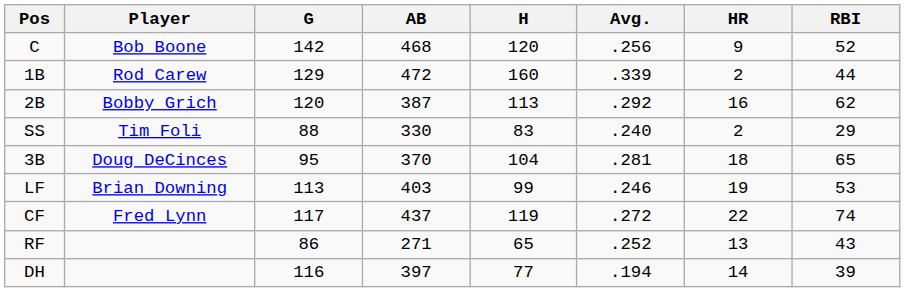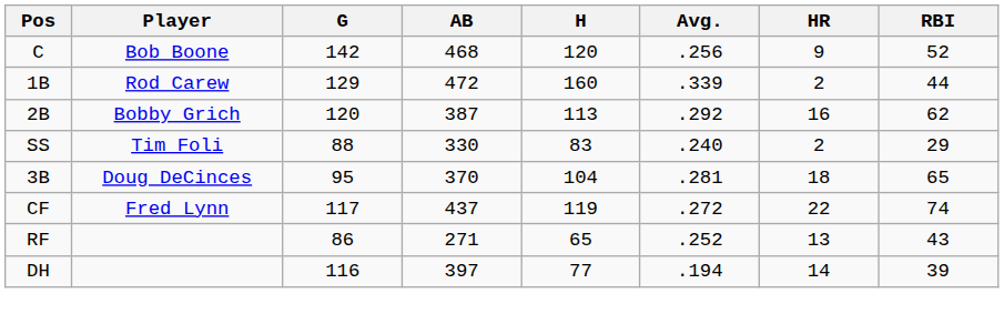 <table class="wikitable sortable">
 <tr>
 <th bgcolor="#DDDDFF" width="5%">Pos</th>
 <th bgcolor="#DDDDFF" width="16%">Player</th>
 <th bgcolor="#DDDDFF" width="9%">G</th>
 <th bgcolor="#DDDDFF" width="9%">AB</th>
 <th bgcolor="#DDDDFF" width="9%">H</th>
 <th bgcolor="#DDDDFF" width="9%">Avg.</th>
 <th bgcolor="#DDDDFF" width="9%">HR</th>
 <th bgcolor="#DDDDFF" width="9%">RBI</th>
 </tr>
 <tr align="center">
 <td>C</td>
 <td><a href='#'>Bob Boone</a></td>
 <td>142</td>
 <td>468</td>
 <td>120</td>
 <td>.256</td>
 <td>9</td>
 <td>52</td>
 </tr>
 <tr align=center>
 <td>1B</td>
 <td><a href='#'>Rod Carew</a></td>
 <td>129</td>
 <td>472</td>
 <td>160</td>
 <td>.339</td>
 <td>2</td>
 <td>44</td>
 </tr>
 <tr align=center>
 <td>2B</td>
 <td><a href='#'>Bobby Grich</a></td>
 <td>120</td>
 <td>387</td>
 <td>113</td>
 <td>.292</td>
 <td>16</td>
 <td>62</td>
 </tr>
 <tr align=center>
 <td>SS</td>
 <td><a href='#'>Tim Foli</a></td>
 <td>88</td>
 <td>330</td>
 <td>83</td>
 <td>.240</td>
 <td>2</td>
 <td>29</td>
 </tr>
 <tr align=center>
 <td>3B</td>
 <td><a href='#'>Doug DeCinces</a></td>
 <td>95</td>
 <td>370</td>
 <td>104</td>
 <td>.281</td>
 <td>18</td>
 <td>65</td>
 </tr>
 <tr align=center>
-<td>LF</td>
-<td><a href='#'>Brian Downing</a></td>
-<td>113</td>
-<td>403</td>
-<td>99</td>
-<td>.246</td>
-<td>19</td>
-<td>53</td>
-</tr>
-<tr align=center>
 <td>CF</td>
 <td><a href='#'>Fred Lynn</a></td>
 <td>117</td>
 <td>437</td>
 <td>119</td>
 <td>.272</td>
 <td>22</td>
 <td>74</td>
 </tr>
 <tr align=center>
 <td>RF</td>
 <td></td>
 <td>86</td>
 <td>271</td>
 <td>65</td>
 <td>.252</td>
 <td>13</td>
 <td>43</td>
 </tr>
 <tr align="center">
 <td>DH</td>
 <td></td>
 <td>116</td>
 <td>397</td>
 <td>77</td>
 <td>.194</td>
 <td>14</td>
 <td>39</td>
 </tr>
 </table>
